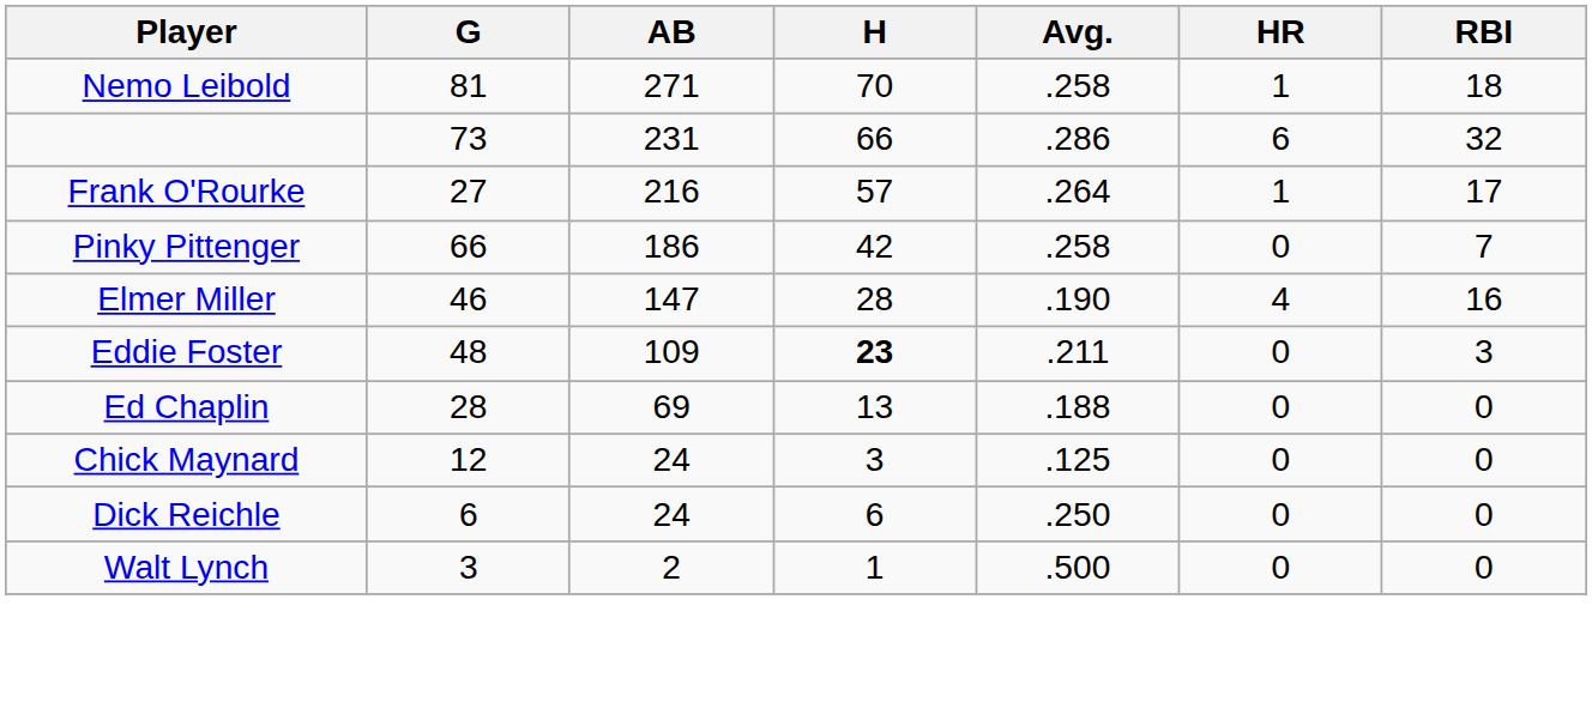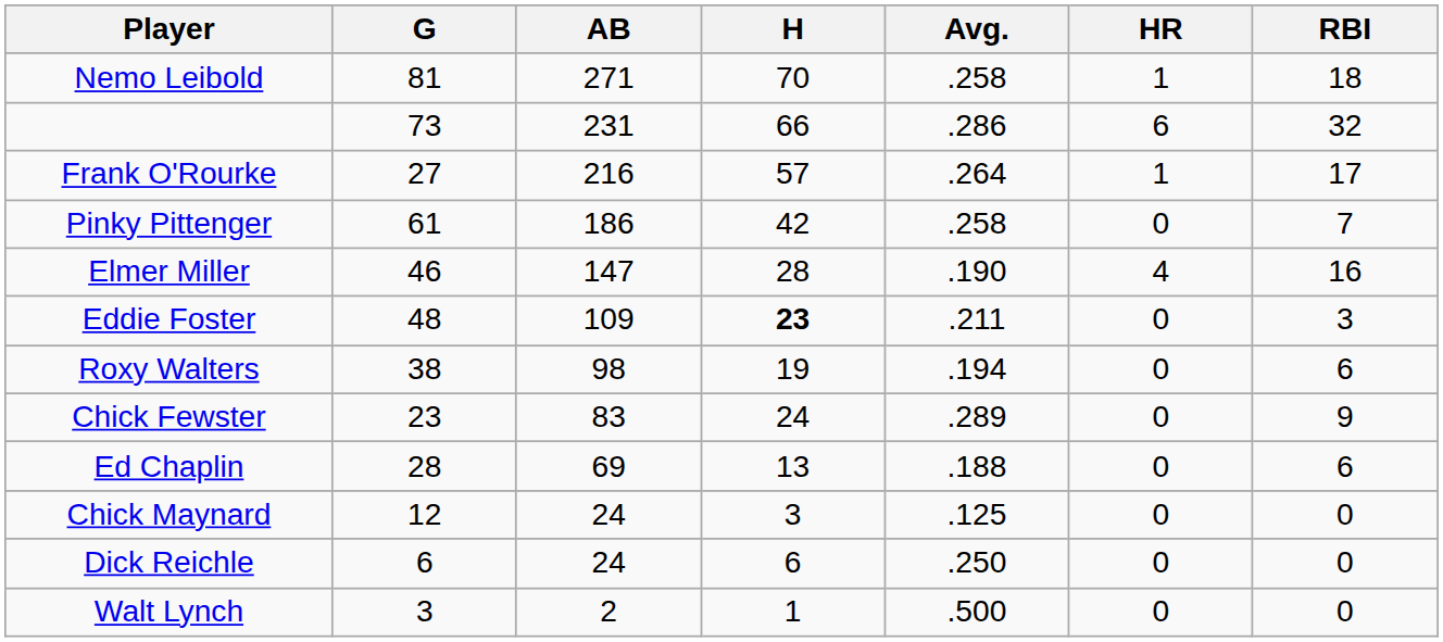 <table class="wikitable sortable">
 <tr>
 <th bgcolor="#DDDDFF" width="16%">Player</th>
 <th bgcolor="#DDDDFF" width="9%">G</th>
 <th bgcolor="#DDDDFF" width="9%">AB</th>
 <th bgcolor="#DDDDFF" width="9%">H</th>
 <th bgcolor="#DDDDFF" width="9%">Avg.</th>
 <th bgcolor="#DDDDFF" width="9%">HR</th>
 <th bgcolor="#DDDDFF" width="9%">RBI</th>
 </tr>
 <tr align="center">
 <td><a href='#'>Nemo Leibold</a></td>
 <td>81</td>
 <td>271</td>
 <td>70</td>
 <td>.258</td>
 <td>1</td>
 <td>18</td>
 </tr>
 <tr align=center>
 <td></td>
 <td>73</td>
 <td>231</td>
 <td>66</td>
 <td>.286</td>
 <td>6</td>
 <td>32</td>
 </tr>
 <tr align="center">
 <td><a href='#'>Frank O'Rourke</a></td>
 <td>27</td>
 <td>216</td>
 <td>57</td>
 <td>.264</td>
 <td>1</td>
 <td>17</td>
 </tr>
 <tr align=center>
 <td><a href='#'>Pinky Pittenger</a></td>
-<td>66</td>
+<td>61</td>
 <td>186</td>
 <td>42</td>
 <td>.258</td>
 <td>0</td>
 <td>7</td>
 </tr>
 <tr align=center>
 <td><a href='#'>Elmer Miller</a></td>
 <td>46</td>
 <td>147</td>
 <td>28</td>
 <td>.190</td>
 <td>4</td>
 <td>16</td>
 </tr>
 <tr align=center>
 <td><a href='#'>Eddie Foster</a></td>
 <td>48</td>
 <td>109</td>
 <td><strong>23</strong></td>
 <td>.211</td>
 <td>0</td>
 <td>3</td>
 </tr>
 <tr align=center>
+<td><a href='#'>Roxy Walters</a></td>
+<td>38</td>
+<td>98</td>
+<td>19</td>
+<td>.194</td>
+<td>0</td>
+<td>6</td>
+</tr>
+<tr align=center>
+<td><a href='#'>Chick Fewster</a></td>
+<td>23</td>
+<td>83</td>
+<td>24</td>
+<td>.289</td>
+<td>0</td>
+<td>9</td>
+</tr>
+<tr align=center>
 <td><a href='#'>Ed Chaplin</a></td>
 <td>28</td>
 <td>69</td>
 <td>13</td>
 <td>.188</td>
 <td>0</td>
-<td>0</td>
+<td>6</td>
 </tr>
 <tr align=center>
 <td><a href='#'>Chick Maynard</a></td>
 <td>12</td>
 <td>24</td>
 <td>3</td>
 <td>.125</td>
 <td>0</td>
 <td>0</td>
 </tr>
 <tr align=center>
 <td><a href='#'>Dick Reichle</a></td>
 <td>6</td>
 <td>24</td>
 <td>6</td>
 <td>.250</td>
 <td>0</td>
 <td>0</td>
 </tr>
 <tr align=center>
 <td><a href='#'>Walt Lynch</a></td>
 <td>3</td>
 <td>2</td>
 <td>1</td>
 <td>.500</td>
 <td>0</td>
 <td>0</td>
 </tr>
 </table>
